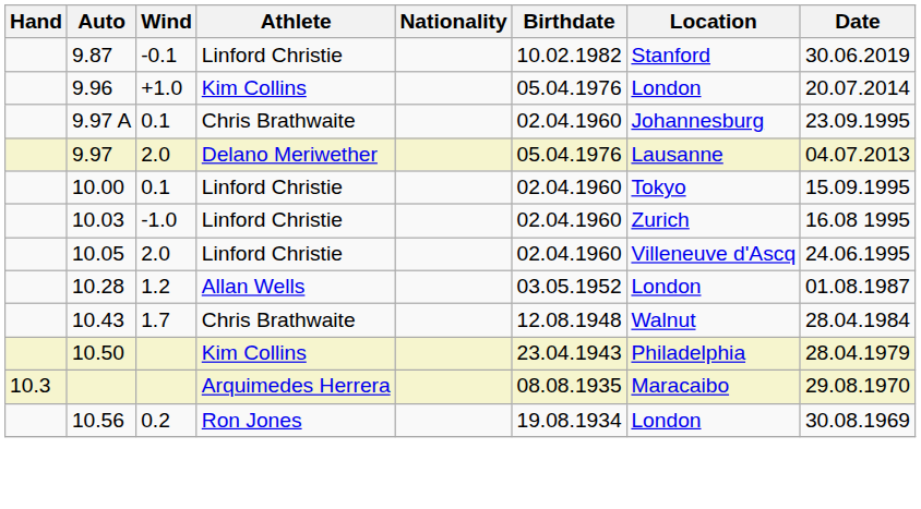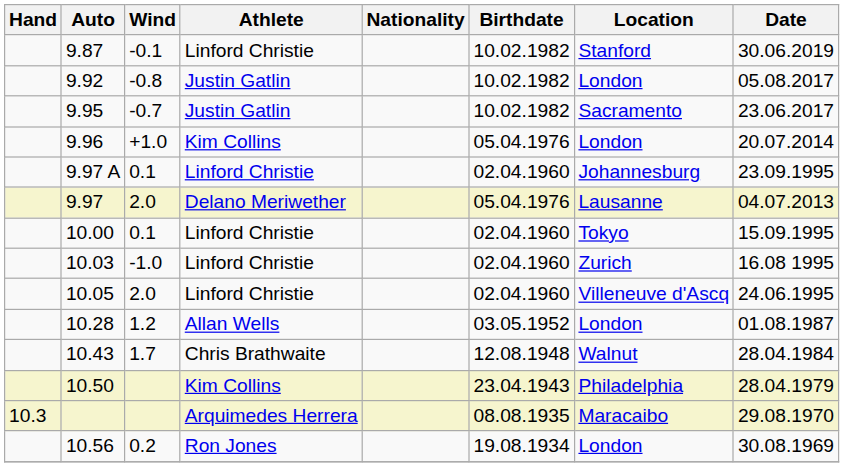 <table class="wikitable">
 <tr>
 <th>Hand</th>
 <th>Auto</th>
 <th>Wind</th>
 <th>Athlete</th>
 <th>Nationality</th>
 <th>Birthdate</th>
 <th>Location</th>
 <th>Date</th>
 </tr>
 <tr>
 <td></td>
 <td>9.87</td>
 <td>-0.1</td>
 <td>Linford Christie</td>
 <td></td>
 <td>10.02.1982</td>
 <td><a href='#'>Stanford</a></td>
 <td>30.06.2019</td>
 </tr>
 <tr>
 <td></td>
+<td>9.92</td>
+<td>-0.8</td>
+<td><a href='#'>Justin Gatlin</a></td>
+<td></td>
+<td>10.02.1982</td>
+<td><a href='#'>London</a></td>
+<td>05.08.2017</td>
+</tr>
+<tr>
+<td></td>
+<td>9.95</td>
+<td>-0.7</td>
+<td><a href='#'>Justin Gatlin</a></td>
+<td></td>
+<td>10.02.1982</td>
+<td><a href='#'>Sacramento</a></td>
+<td>23.06.2017</td>
+</tr>
+<tr>
+<td></td>
 <td>9.96</td>
 <td>+1.0</td>
 <td><a href='#'>Kim Collins</a></td>
 <td></td>
 <td>05.04.1976</td>
 <td><a href='#'>London</a></td>
 <td>20.07.2014</td>
 </tr>
 <tr>
 <td></td>
 <td>9.97 A</td>
 <td>0.1</td>
-<td>Chris Brathwaite</td>
+<td><a href='#'>Linford Christie</a></td>
 <td></td>
 <td>02.04.1960</td>
 <td><a href='#'>Johannesburg</a></td>
 <td>23.09.1995</td>
 </tr>
 <tr bgcolor=#f6F5CE>
 <td></td>
 <td>9.97</td>
 <td>2.0</td>
 <td><a href='#'>Delano Meriwether</a></td>
 <td></td>
 <td>05.04.1976</td>
 <td><a href='#'>Lausanne</a></td>
 <td>04.07.2013</td>
 </tr>
 <tr>
 <td></td>
 <td>10.00</td>
 <td>0.1</td>
 <td>Linford Christie</td>
 <td></td>
 <td>02.04.1960</td>
 <td><a href='#'>Tokyo</a></td>
 <td>15.09.1995</td>
 </tr>
 <tr>
 <td></td>
 <td>10.03</td>
 <td>-1.0</td>
 <td>Linford Christie</td>
 <td></td>
 <td>02.04.1960</td>
 <td><a href='#'>Zurich</a></td>
 <td>16.08 1995</td>
 </tr>
 <tr>
 <td></td>
 <td>10.05</td>
 <td>2.0</td>
 <td>Linford Christie</td>
 <td></td>
 <td>02.04.1960</td>
 <td><a href='#'>Villeneuve d'Ascq</a></td>
 <td>24.06.1995 </td>
 </tr>
 <tr>
 <td></td>
 <td>10.28</td>
 <td>1.2</td>
 <td><a href='#'>Allan Wells</a></td>
 <td></td>
 <td>03.05.1952</td>
 <td><a href='#'>London</a></td>
 <td>01.08.1987</td>
 </tr>
 <tr>
 <td></td>
 <td>10.43</td>
 <td>1.7</td>
 <td>Chris Brathwaite</td>
 <td></td>
 <td>12.08.1948</td>
 <td><a href='#'>Walnut</a></td>
 <td>28.04.1984</td>
 </tr>
 <tr bgcolor=#f6F5CE>
 <td></td>
 <td>10.50</td>
 <td></td>
 <td><a href='#'>Kim Collins</a></td>
 <td></td>
 <td>23.04.1943</td>
 <td><a href='#'>Philadelphia</a></td>
 <td>28.04.1979</td>
 </tr>
 <tr bgcolor=#f6F5CE>
 <td>10.3</td>
 <td></td>
 <td></td>
 <td><a href='#'>Arquimedes Herrera</a></td>
 <td></td>
 <td>08.08.1935</td>
 <td><a href='#'>Maracaibo</a></td>
 <td>29.08.1970</td>
 </tr>
 <tr>
 <td></td>
 <td>10.56</td>
 <td>0.2</td>
 <td><a href='#'>Ron Jones</a></td>
 <td></td>
 <td>19.08.1934</td>
 <td><a href='#'>London</a></td>
 <td>30.08.1969</td>
 </tr>
 <tr>
 </tr>
 </table>
